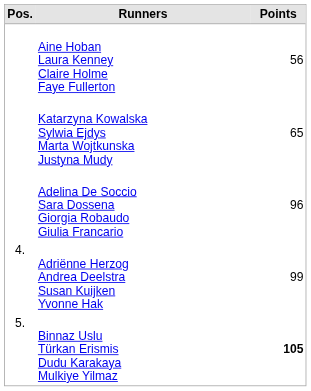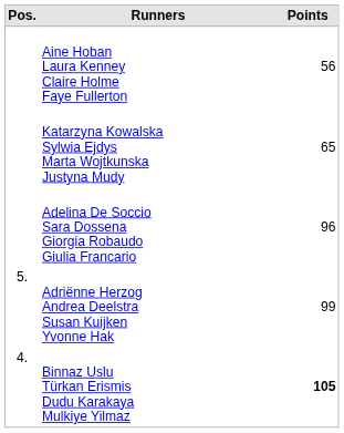 <table cellspacing="0" cellpadding="3" style="border:1px solid #AAAAAA;font-size:90%">
 <tr bgcolor="#E4E4E4">
 <th style="border-bottom:1px solid #AAAAAA" width=10>Pos.</th>
 <th style="border-bottom:1px solid #AAAAAA" width=250>Runners</th>
 <th style="border-bottom:1px solid #AAAAAA" width=60>Points</th>
 </tr>
 <tr align="center">
 <td align="center" valign="top"></td>
 <td align="left"><br> <a href='#'>Aine Hoban</a><br> <a href='#'>Laura Kenney</a><br> <a href='#'>Claire Holme</a><br> <a href='#'>Faye Fullerton</a></td>
 <td align="right">56</td>
 </tr>
 <tr align="center">
 <td align="center" valign="top"></td>
 <td align="left"><br> <a href='#'>Katarzyna Kowalska</a><br> <a href='#'>Sylwia Ejdys</a><br> <a href='#'>Marta Wojtkunska</a><br> <a href='#'>Justyna Mudy</a></td>
 <td align="right">65</td>
 </tr>
 <tr align="center">
 <td align="center" valign="top"></td>
 <td align="left"><br> <a href='#'>Adelina De Soccio</a><br> <a href='#'>Sara Dossena</a><br> <a href='#'>Giorgia Robaudo</a><br> <a href='#'>Giulia Francario</a></td>
 <td align="right">96</td>
 </tr>
 <tr align="center">
-<td align="center" valign="top">4.</td>
+<td align="center" valign="top">5.</td>
 <td align="left"><br> <a href='#'>Adriënne Herzog</a><br> <a href='#'>Andrea Deelstra</a><br> <a href='#'>Susan Kuijken</a><br> <a href='#'>Yvonne Hak</a></td>
 <td align="right">99</td>
 </tr>
 <tr align="center">
-<td align="center" valign="top">5.</td>
+<td align="center" valign="top">4.</td>
 <td align="left"><br> <a href='#'>Binnaz Uslu</a><br> <a href='#'>Türkan Erismis</a><br> <a href='#'>Dudu Karakaya</a><br> <a href='#'>Mulkiye Yilmaz</a></td>
 <td align="right"><strong>105</strong></td>
 </tr>
 </table>
